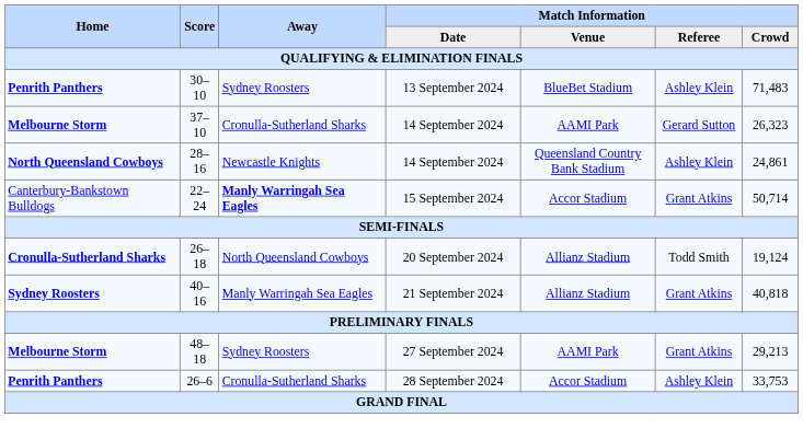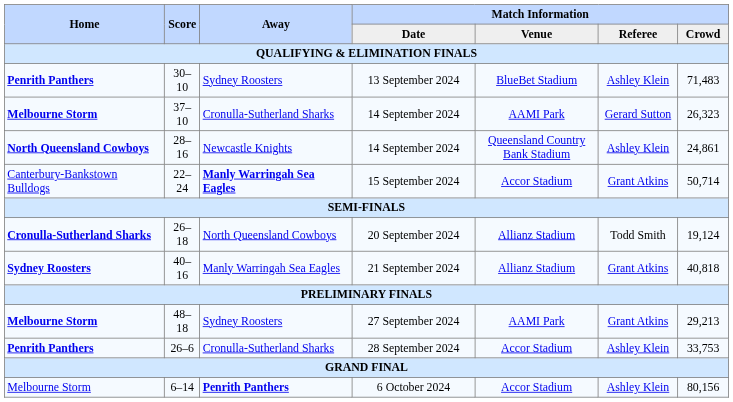 <table border="1" cellpadding="3" cellspacing="0" style="border-collapse:collapse; font-size:90%; text-align:center; width:100%;">
 <tr style="background:#c1d8ff;">
 <th rowspan="2">Home</th>
 <th rowspan="2">Score</th>
 <th rowspan="2">Away</th>
 <th colspan="4">Match Information</th>
 </tr>
 <tr style="background:#efefef;">
 <th width="17%">Date</th>
 <th width="17%">Venue</th>
 <th width="11%">Referee</th>
 <th width="7%">Crowd</th>
 </tr>
 <tr style="background:#d0e7ff;">
 <td colspan="7"><strong>QUALIFYING & ELIMINATION FINALS</strong></td>
 </tr>
 <tr style="background:#f5faff;">
 <td align="left"><strong> <a href='#'>Penrith Panthers</a></strong></td>
 <td>30–10</td>
 <td align="left"> <a href='#'>Sydney Roosters</a></td>
 <td>13 September 2024</td>
 <td><a href='#'>BlueBet Stadium</a></td>
 <td><a href='#'>Ashley Klein</a></td>
 <td>71,483</td>
 </tr>
 <tr style="background:#f5faff;">
 <td align="left"><strong> <a href='#'>Melbourne Storm</a></strong></td>
 <td>37–10</td>
 <td align="left"> <a href='#'>Cronulla-Sutherland Sharks</a></td>
 <td>14 September 2024</td>
 <td><a href='#'>AAMI Park</a></td>
 <td><a href='#'>Gerard Sutton</a></td>
 <td>26,323</td>
 </tr>
 <tr style="background:#f5faff;">
 <td align="left"><strong> <a href='#'>North Queensland Cowboys</a></strong></td>
 <td>28–16</td>
 <td align="left"> <a href='#'>Newcastle Knights</a></td>
 <td>14 September 2024</td>
 <td><a href='#'>Queensland Country Bank Stadium</a></td>
 <td><a href='#'>Ashley Klein</a></td>
 <td>24,861</td>
 </tr>
 <tr style="background:#f5faff;">
 <td align="left"> <a href='#'>Canterbury-Bankstown Bulldogs</a></td>
 <td>22–24</td>
 <td align="left"><strong> <a href='#'>Manly Warringah Sea Eagles</a></strong></td>
 <td>15 September 2024</td>
 <td><a href='#'>Accor Stadium</a></td>
 <td><a href='#'>Grant Atkins</a></td>
 <td>50,714</td>
 </tr>
 <tr style="background:#d0e7ff;">
 <td colspan="7"><strong>SEMI-FINALS</strong></td>
 </tr>
 <tr style="background:#f5faff;">
 <td align="left"><strong> <a href='#'>Cronulla-Sutherland Sharks</a></strong></td>
 <td>26–18</td>
 <td align="left"> <a href='#'>North Queensland Cowboys</a></td>
 <td>20 September 2024</td>
 <td><a href='#'>Allianz Stadium</a></td>
 <td>Todd Smith</td>
 <td>19,124</td>
 </tr>
 <tr style="background:#f5faff;">
 <td align="left"><strong> <a href='#'>Sydney Roosters</a></strong></td>
 <td>40–16</td>
 <td align="left"> <a href='#'>Manly Warringah Sea Eagles</a></td>
 <td>21 September 2024</td>
 <td><a href='#'>Allianz Stadium</a></td>
 <td><a href='#'>Grant Atkins</a></td>
 <td>40,818</td>
 </tr>
 <tr style="background:#d0e7ff;">
 <td colspan="7"><strong>PRELIMINARY FINALS</strong></td>
 </tr>
 <tr style="background:#f5faff;">
 <td align="left"><strong> <a href='#'>Melbourne Storm</a></strong></td>
 <td>48–18</td>
 <td align="left"> <a href='#'>Sydney Roosters</a></td>
 <td>27 September 2024</td>
 <td><a href='#'>AAMI Park</a></td>
 <td><a href='#'>Grant Atkins</a></td>
 <td>29,213</td>
 </tr>
 <tr style="background:#f5faff;">
 <td align="left"><strong> <a href='#'>Penrith Panthers</a></strong></td>
 <td>26–6</td>
 <td align="left"> <a href='#'>Cronulla-Sutherland Sharks</a></td>
 <td>28 September 2024</td>
 <td><a href='#'>Accor Stadium</a></td>
 <td><a href='#'>Ashley Klein</a></td>
 <td>33,753</td>
 </tr>
 <tr style="background:#d0e7ff;">
 <td colspan="7"><strong>GRAND FINAL</strong></td>
 </tr>
+<tr style="background:#f5faff;">
+<td align="left"> <a href='#'>Melbourne Storm</a></td>
+<td>6–14</td>
+<td align="left"><strong> <a href='#'>Penrith Panthers</a></strong></td>
+<td>6 October 2024</td>
+<td><a href='#'>Accor Stadium</a></td>
+<td><a href='#'>Ashley Klein</a></td>
+<td>80,156</td>
+</tr>
 </table>
